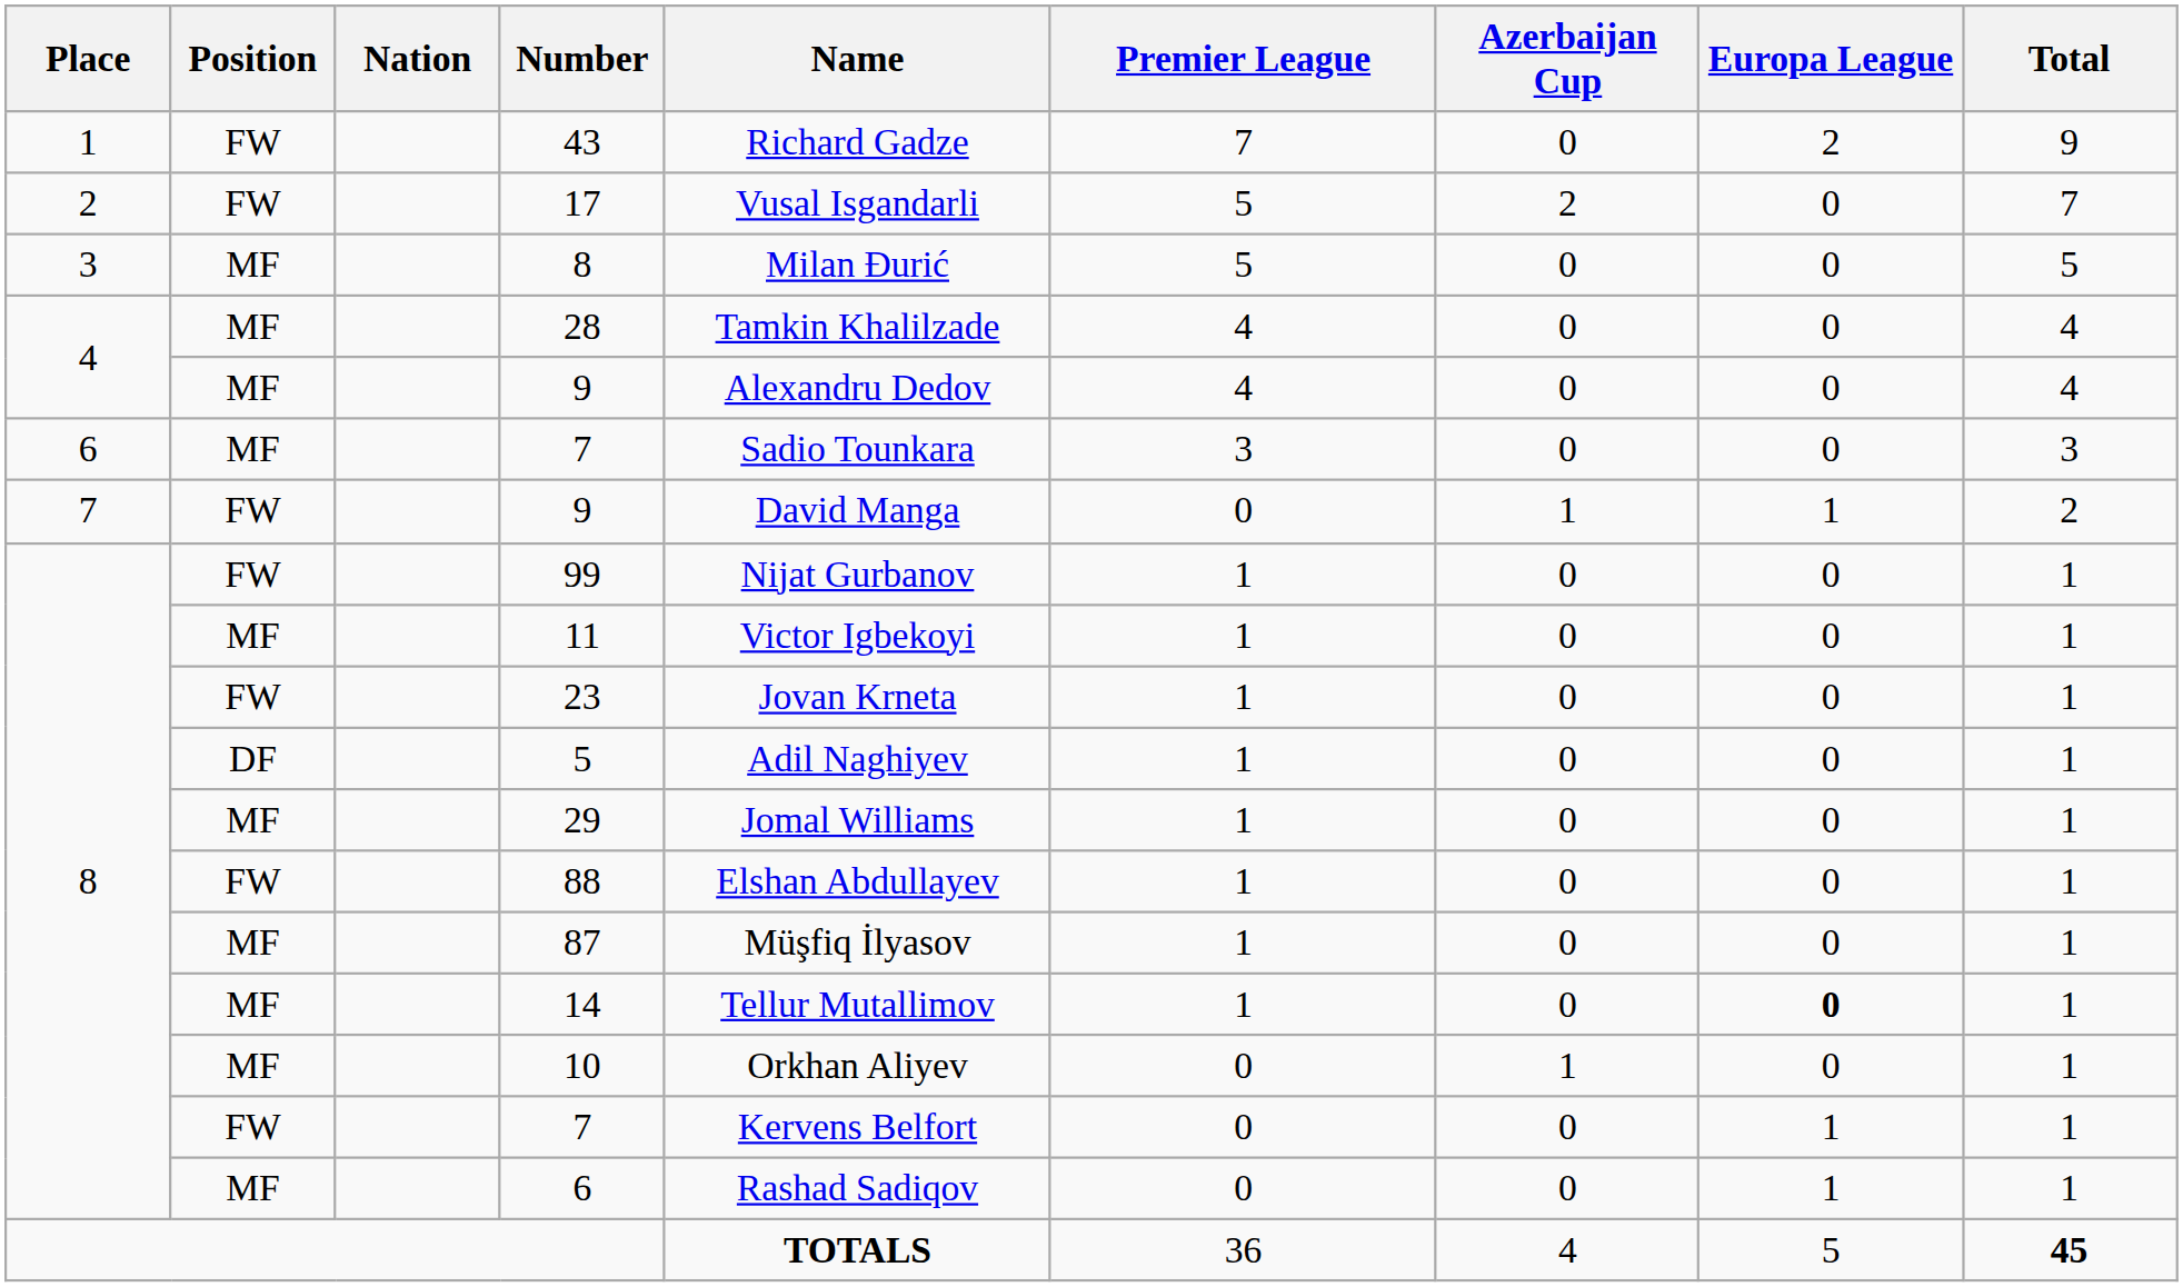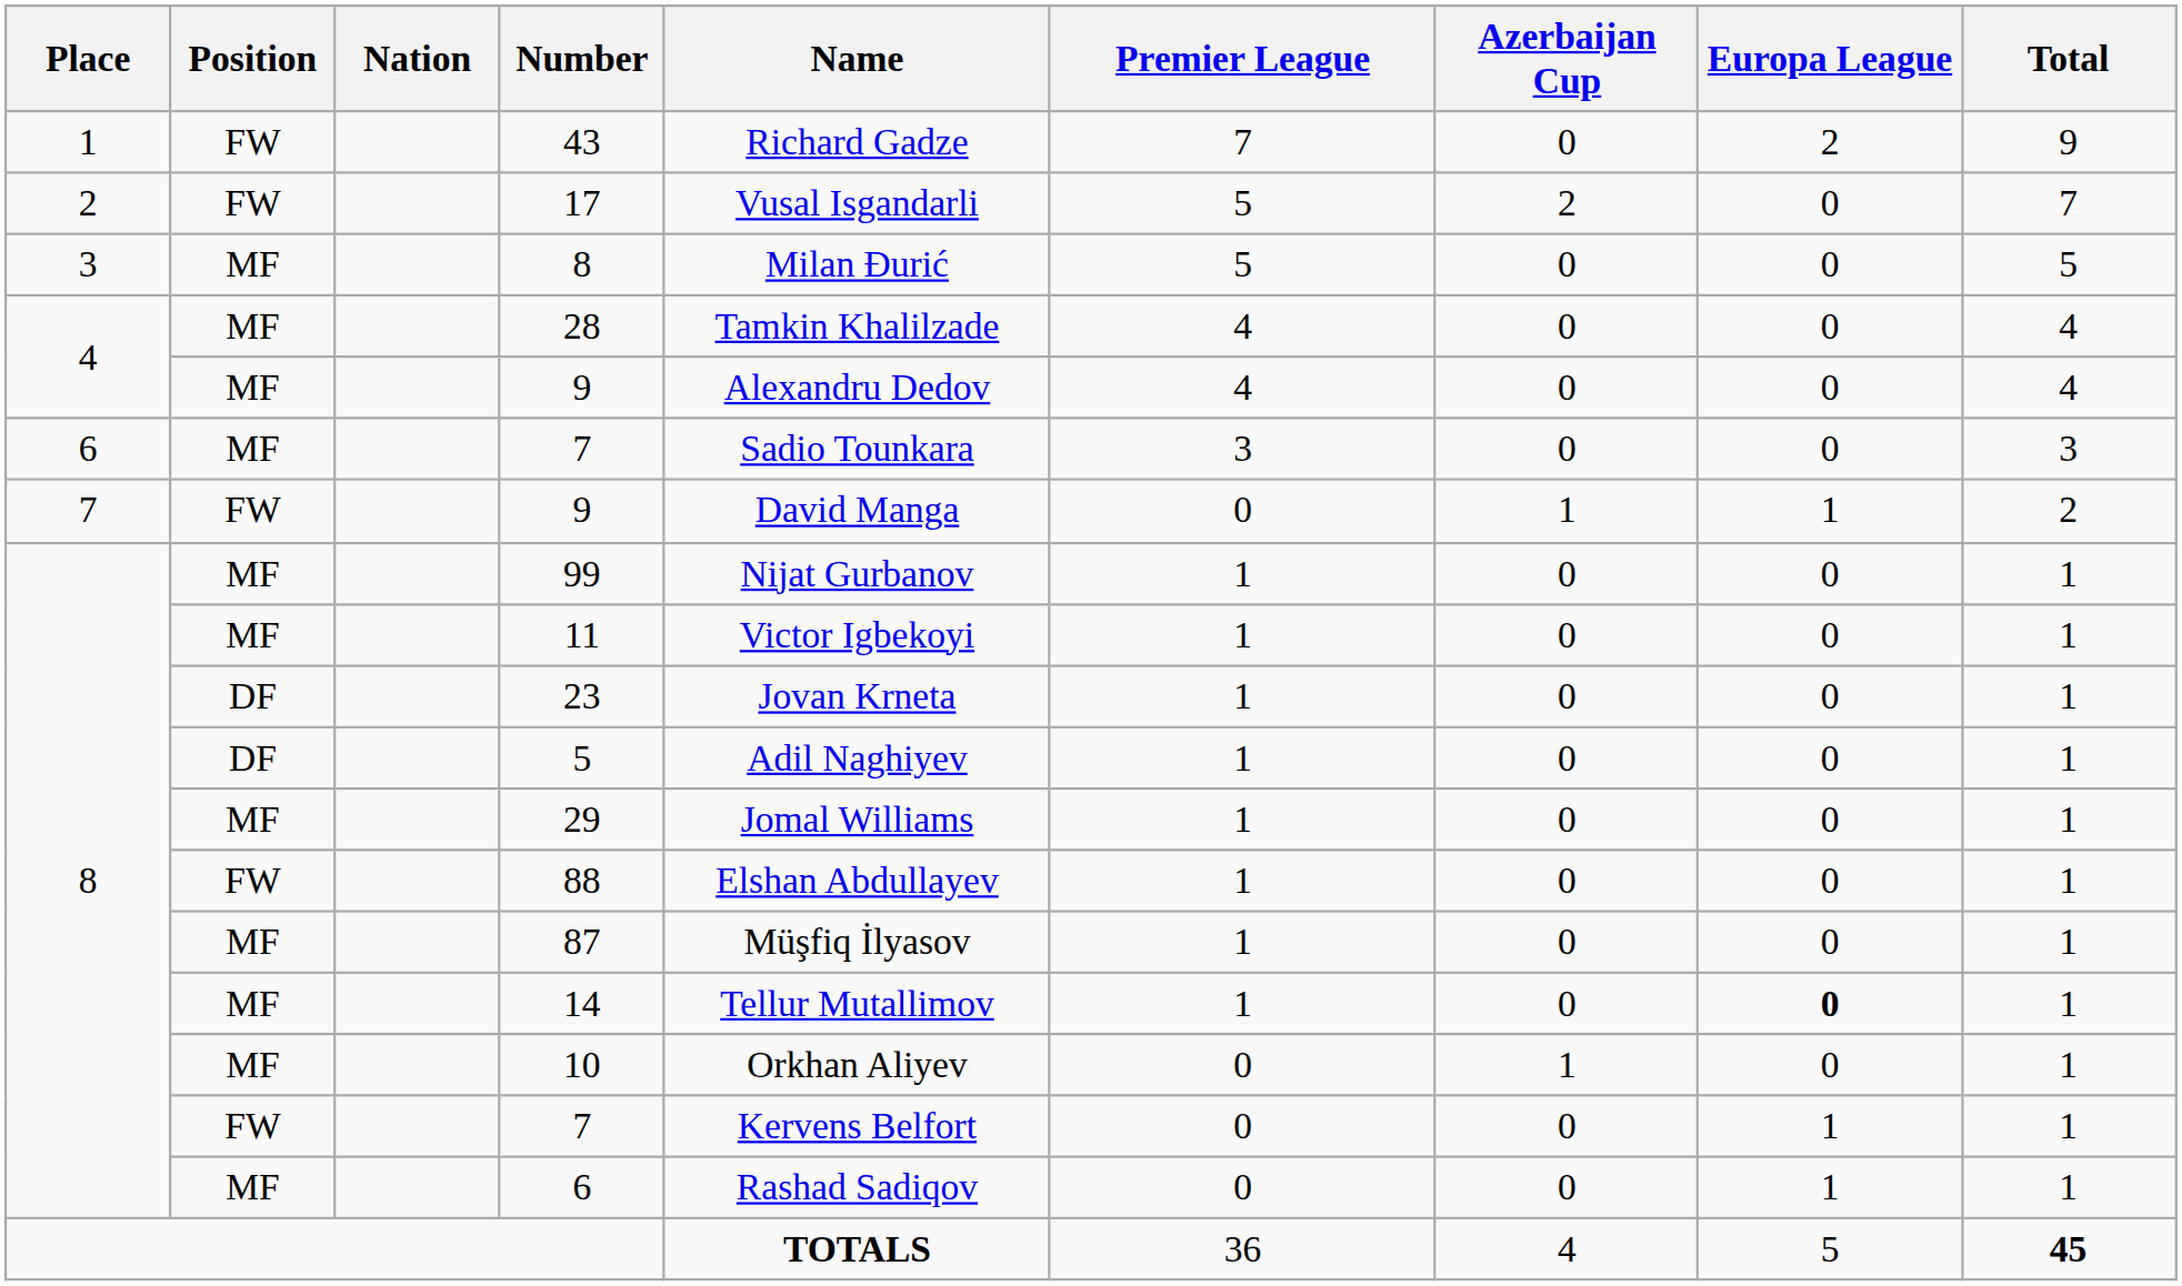 <table class="wikitable" style="font-size: 95%; text-align: center;">
 <tr>
 <th width=60>Place</th>
 <th width=60>Position</th>
 <th width=60>Nation</th>
 <th width=60>Number</th>
 <th width=150>Name</th>
 <th width=150><a href='#'>Premier League</a></th>
 <th width=100><a href='#'>Azerbaijan Cup</a></th>
 <th width=100><a href='#'>Europa League</a></th>
 <th width=80>Total</th>
 </tr>
 <tr>
 <td>1</td>
 <td>FW</td>
 <td></td>
 <td>43</td>
 <td><a href='#'>Richard Gadze</a></td>
 <td>7</td>
 <td>0</td>
 <td>2</td>
 <td>9</td>
 </tr>
 <tr>
 <td>2</td>
 <td>FW</td>
 <td></td>
 <td>17</td>
 <td><a href='#'>Vusal Isgandarli</a></td>
 <td>5</td>
 <td>2</td>
 <td>0</td>
 <td>7</td>
 </tr>
 <tr>
 <td>3</td>
 <td>MF</td>
 <td></td>
 <td>8</td>
 <td><a href='#'>Milan Đurić</a></td>
 <td>5</td>
 <td>0</td>
 <td>0</td>
 <td>5</td>
 </tr>
 <tr>
 <td rowspan="2">4</td>
 <td>MF</td>
 <td></td>
 <td>28</td>
 <td><a href='#'>Tamkin Khalilzade</a></td>
 <td>4</td>
 <td>0</td>
 <td>0</td>
 <td>4</td>
 </tr>
 <tr>
 <td>MF</td>
 <td></td>
 <td>9</td>
 <td><a href='#'>Alexandru Dedov</a></td>
 <td>4</td>
 <td>0</td>
 <td>0</td>
 <td>4</td>
 </tr>
 <tr>
 <td>6</td>
 <td>MF</td>
 <td></td>
 <td>7</td>
 <td><a href='#'>Sadio Tounkara</a></td>
 <td>3</td>
 <td>0</td>
 <td>0</td>
 <td>3</td>
 </tr>
 <tr>
 <td>7</td>
 <td>FW</td>
 <td></td>
 <td>9</td>
 <td><a href='#'>David Manga</a></td>
 <td>0</td>
 <td>1</td>
 <td>1</td>
 <td>2</td>
 </tr>
 <tr>
 <td rowspan="11">8</td>
-<td>FW</td>
+<td>MF</td>
 <td></td>
 <td>99</td>
 <td><a href='#'>Nijat Gurbanov</a></td>
 <td>1</td>
 <td>0</td>
 <td>0</td>
 <td>1</td>
 </tr>
 <tr>
 <td>MF</td>
 <td></td>
 <td>11</td>
 <td><a href='#'>Victor Igbekoyi</a></td>
 <td>1</td>
 <td>0</td>
 <td>0</td>
 <td>1</td>
 </tr>
 <tr>
-<td>FW</td>
+<td>DF</td>
 <td></td>
 <td>23</td>
 <td><a href='#'>Jovan Krneta</a></td>
 <td>1</td>
 <td>0</td>
 <td>0</td>
 <td>1</td>
 </tr>
 <tr>
 <td>DF</td>
 <td></td>
 <td>5</td>
 <td><a href='#'>Adil Naghiyev</a></td>
 <td>1</td>
 <td>0</td>
 <td>0</td>
 <td>1</td>
 </tr>
 <tr>
 <td>MF</td>
 <td></td>
 <td>29</td>
 <td><a href='#'>Jomal Williams</a></td>
 <td>1</td>
 <td>0</td>
 <td>0</td>
 <td>1</td>
 </tr>
 <tr>
 <td>FW</td>
 <td></td>
 <td>88</td>
 <td><a href='#'>Elshan Abdullayev</a></td>
 <td>1</td>
 <td>0</td>
 <td>0</td>
 <td>1</td>
 </tr>
 <tr>
 <td>MF</td>
 <td></td>
 <td>87</td>
 <td>Müşfiq İlyasov</td>
 <td>1</td>
 <td>0</td>
 <td>0</td>
 <td>1</td>
 </tr>
 <tr>
 <td>MF</td>
 <td></td>
 <td>14</td>
 <td><a href='#'>Tellur Mutallimov</a></td>
 <td>1</td>
 <td>0</td>
 <td><strong>0</strong></td>
 <td>1</td>
 </tr>
 <tr>
 <td>MF</td>
 <td></td>
 <td>10</td>
 <td>Orkhan Aliyev</td>
 <td>0</td>
 <td>1</td>
 <td>0</td>
 <td>1</td>
 </tr>
 <tr>
 <td>FW</td>
 <td></td>
 <td>7</td>
 <td><a href='#'>Kervens Belfort</a></td>
 <td>0</td>
 <td>0</td>
 <td>1</td>
 <td>1</td>
 </tr>
 <tr>
 <td>MF</td>
 <td></td>
 <td>6</td>
 <td><a href='#'>Rashad Sadiqov</a></td>
 <td>0</td>
 <td>0</td>
 <td>1</td>
 <td>1</td>
 </tr>
 <tr>
 <td colspan="4"></td>
 <td><strong>TOTALS</strong></td>
 <td>36</td>
 <td>4</td>
 <td>5</td>
 <td><strong>45</strong></td>
 </tr>
 </table>
